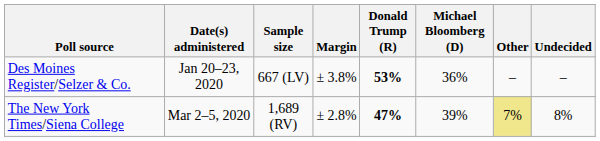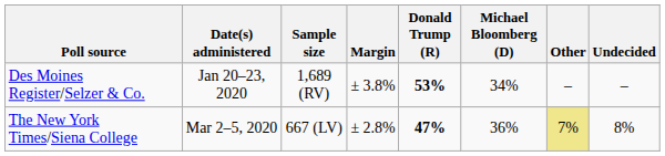 <table class="wikitable" style="font-size:90%;text-align:center;">
 <tr valign=bottom style="font-size:90%;">
 <th>Poll source</th>
 <th>Date(s)<br>administered</th>
 <th>Sample<br>size</th>
 <th>Margin<br></th>
 <th>Donald<br>Trump (R)</th>
 <th>Michael<br>Bloomberg (D)</th>
 <th>Other</th>
 <th>Undecided</th>
 </tr>
 <tr>
 <td style="text-align:left;"><a href='#'>Des Moines Register</a>/<a href='#'>Selzer & Co.</a></td>
 <td>Jan 20–23, 2020</td>
-<td>667 (LV)</td>
+<td>1,689 (RV)</td>
 <td>± 3.8%</td>
 <td><strong>53%</strong></td>
-<td>36%</td>
+<td>34%</td>
 <td>–</td>
 <td>–</td>
 </tr>
 <tr>
 <td style="text-align:left;"><a href='#'>The New York Times</a>/<a href='#'>Siena College</a></td>
 <td>Mar 2–5, 2020</td>
-<td>1,689 (RV)</td>
+<td>667 (LV)</td>
 <td>± 2.8%</td>
 <td><strong>47%</strong></td>
-<td>39%</td>
+<td>36%</td>
 <td style="background: khaki;">7%</td>
 <td>8%</td>
 </tr>
 </table>
